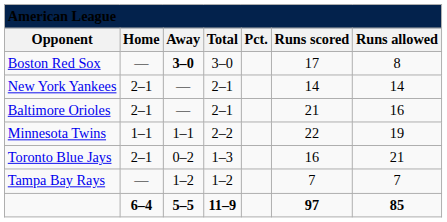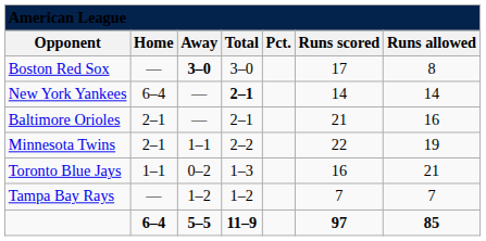 <table class="wikitable" style="font-size: 95%; text-align: center">
 <tr>
 <td colspan="7" style="text-align:left; background:#03224c"><span> <strong>American League</strong> </span></td>
 </tr>
 <tr>
 <th>Opponent</th>
 <th>Home</th>
 <th>Away</th>
 <th>Total</th>
 <th>Pct.</th>
 <th>Runs scored</th>
 <th>Runs allowed</th>
 </tr>
 <tr>
 <td style="text-align:left"><a href='#'>Boston Red Sox</a></td>
 <td>—</td>
 <td><strong>3–0</strong></td>
 <td>3–0</td>
 <td></td>
 <td>17</td>
 <td>8</td>
 </tr>
 <tr>
 <td style="text-align:left"><a href='#'>New York Yankees</a></td>
-<td>2–1</td>
+<td>6–4</td>
 <td>—</td>
-<td>2–1</td>
+<td><strong>2–1</strong></td>
 <td></td>
 <td>14</td>
 <td>14</td>
 </tr>
 <tr>
 <td style="text-align:left"><a href='#'>Baltimore Orioles</a></td>
 <td>2–1</td>
 <td>—</td>
 <td>2–1</td>
 <td></td>
 <td>21</td>
 <td>16</td>
 </tr>
 <tr>
 <td style="text-align:left"><a href='#'>Minnesota Twins</a></td>
-<td>1–1</td>
+<td>2–1</td>
 <td>1–1</td>
 <td>2–2</td>
 <td></td>
 <td>22</td>
 <td>19</td>
 </tr>
 <tr>
 <td style="text-align:left"><a href='#'>Toronto Blue Jays</a></td>
-<td>2–1</td>
+<td>1–1</td>
 <td>0–2</td>
 <td>1–3</td>
 <td></td>
 <td>16</td>
 <td>21</td>
 </tr>
 <tr>
 <td style="text-align:left"><a href='#'>Tampa Bay Rays</a></td>
 <td>—</td>
 <td>1–2</td>
 <td>1–2</td>
 <td></td>
 <td>7</td>
 <td>7</td>
 </tr>
 <tr style="font-weight:bold">
 <td></td>
 <td>6–4</td>
 <td>5–5</td>
 <td>11–9</td>
 <td></td>
 <td>97</td>
 <td>85</td>
 </tr>
 </table>
